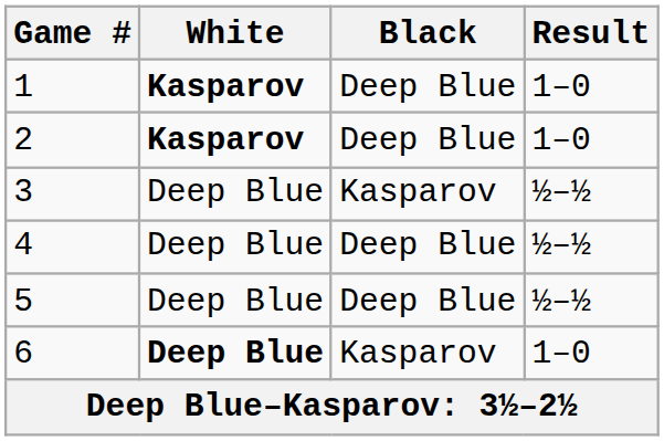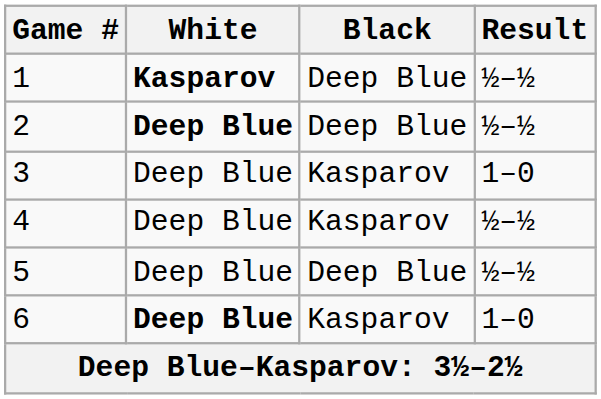 <table class="wikitable" align=left>
 <tr>
 <th>Game #</th>
 <th>White</th>
 <th>Black</th>
 <th>Result</th>
 </tr>
 <tr>
 <td>1</td>
 <td><strong>Kasparov</strong></td>
 <td>Deep Blue</td>
-<td>1–0</td>
+<td>½–½</td>
 </tr>
 <tr>
 <td>2</td>
-<td><strong>Kasparov</strong></td>
+<td><strong>Deep Blue</strong></td>
 <td>Deep Blue</td>
-<td>1–0</td>
+<td>½–½</td>
 </tr>
 <tr>
 <td>3</td>
 <td>Deep Blue</td>
 <td>Kasparov</td>
-<td>½–½</td>
+<td>1–0</td>
 </tr>
 <tr>
 <td>4</td>
 <td>Deep Blue</td>
-<td>Deep Blue</td>
+<td>Kasparov</td>
 <td>½–½</td>
 </tr>
 <tr>
 <td>5</td>
 <td>Deep Blue</td>
 <td>Deep Blue</td>
 <td>½–½</td>
 </tr>
 <tr>
 <td>6</td>
 <td><strong>Deep Blue</strong></td>
 <td>Kasparov</td>
 <td>1–0</td>
 </tr>
 <tr>
 <th colspan="4"> Deep Blue–Kasparov: 3½–2½</th>
 </tr>
 </table>
